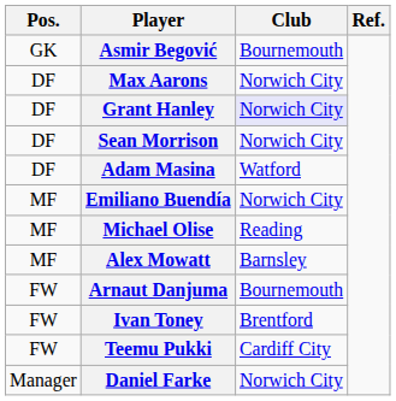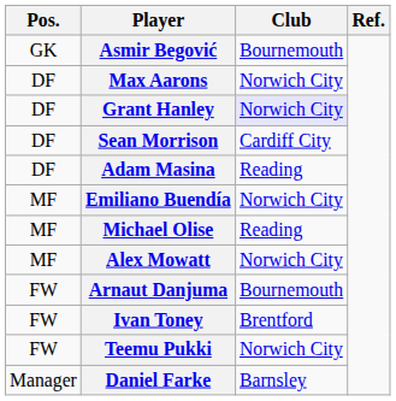 <table class="wikitable plainrowheaders" style="text-align: left">
 <tr>
 <th scope="col">Pos.</th>
 <th scope="col">Player</th>
 <th scope="col">Club</th>
 <th>Ref.</th>
 </tr>
 <tr>
 <td style="text-align:center">GK</td>
 <th scope="row"> <a href='#'>Asmir Begović</a></th>
 <td><a href='#'>Bournemouth</a></td>
 <td rowspan="12"></td>
 </tr>
 <tr>
 <td style="text-align:center">DF</td>
 <th scope="row"> <a href='#'>Max Aarons</a></th>
 <td><a href='#'>Norwich City</a></td>
 </tr>
 <tr>
 <td style="text-align:center">DF</td>
 <th scope="row"> <a href='#'>Grant Hanley</a></th>
 <td style="background: lavender;"><a href='#'>Norwich City</a></td>
 </tr>
 <tr>
 <td style="text-align:center">DF</td>
 <th scope="row"> <a href='#'>Sean Morrison</a></th>
-<td><a href='#'>Norwich City</a></td>
+<td><a href='#'>Cardiff City</a></td>
 </tr>
 <tr>
 <td style="text-align:center">DF</td>
 <th scope="row"> <a href='#'>Adam Masina</a></th>
-<td><a href='#'>Watford</a></td>
+<td><a href='#'>Reading</a></td>
 </tr>
 <tr>
 <td style="text-align:center">MF</td>
 <th scope="row"> <a href='#'>Emiliano Buendía</a></th>
 <td><a href='#'>Norwich City</a></td>
 </tr>
 <tr>
 <td style="text-align:center">MF</td>
 <th scope="row"> <a href='#'>Michael Olise</a></th>
 <td><a href='#'>Reading</a></td>
 </tr>
 <tr>
 <td style="text-align:center">MF</td>
 <th scope="row"> <a href='#'>Alex Mowatt</a></th>
-<td><a href='#'>Barnsley</a></td>
+<td><a href='#'>Norwich City</a></td>
 </tr>
 <tr>
 <td style="text-align:center">FW</td>
 <th scope="row"> <a href='#'>Arnaut Danjuma</a></th>
 <td><a href='#'>Bournemouth</a></td>
 </tr>
 <tr>
 <td style="text-align:center">FW</td>
 <th scope="row"> <a href='#'>Ivan Toney</a></th>
 <td><a href='#'>Brentford</a></td>
 </tr>
 <tr>
 <td style="text-align:center">FW</td>
 <th scope="row"> <a href='#'>Teemu Pukki</a></th>
-<td><a href='#'>Cardiff City</a></td>
+<td><a href='#'>Norwich City</a></td>
 </tr>
 <tr>
 <td style="text-align:center">Manager</td>
 <th scope="row"> <a href='#'>Daniel Farke</a></th>
-<td><a href='#'>Norwich City</a></td>
+<td><a href='#'>Barnsley</a></td>
 </tr>
 </table>
